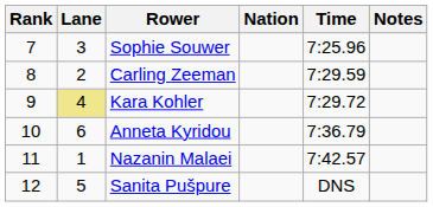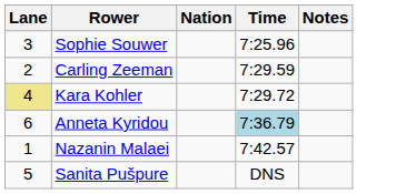 <table class="wikitable sortable" style="text-align:center">
 <tr>
-<th>Rank</th>
 <th>Lane</th>
 <th>Rower</th>
 <th>Nation</th>
 <th>Time</th>
 <th>Notes</th>
 </tr>
 <tr>
-<td>7</td>
 <td>3</td>
 <td align=left><a href='#'>Sophie Souwer</a></td>
 <td align=left></td>
 <td>7:25.96</td>
 <td></td>
 </tr>
 <tr>
-<td>8</td>
 <td>2</td>
 <td align=left><a href='#'>Carling Zeeman</a></td>
 <td align=left></td>
 <td>7:29.59</td>
 <td></td>
 </tr>
 <tr>
-<td>9</td>
 <td style="background: khaki;">4</td>
 <td align=left><a href='#'>Kara Kohler</a></td>
 <td align=left></td>
 <td>7:29.72</td>
 <td></td>
 </tr>
 <tr>
-<td>10</td>
 <td>6</td>
 <td align=left><a href='#'>Anneta Kyridou</a></td>
 <td align=left></td>
-<td>7:36.79</td>
+<td style="background: lightblue;">7:36.79</td>
 <td></td>
 </tr>
 <tr>
-<td>11</td>
 <td>1</td>
 <td align=left><a href='#'>Nazanin Malaei</a></td>
 <td align=left></td>
 <td>7:42.57</td>
 <td></td>
 </tr>
 <tr>
-<td>12</td>
 <td>5</td>
 <td align=left><a href='#'>Sanita Pušpure</a></td>
 <td align=left></td>
 <td>DNS</td>
 <td></td>
 </tr>
 </table>
